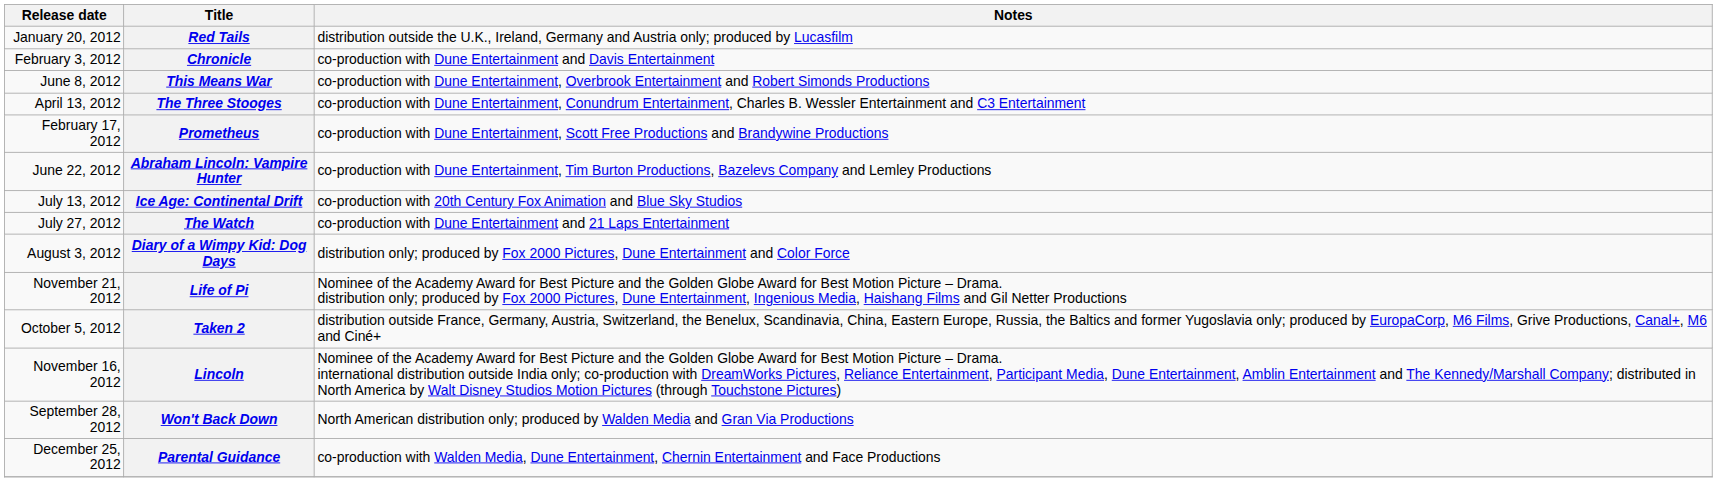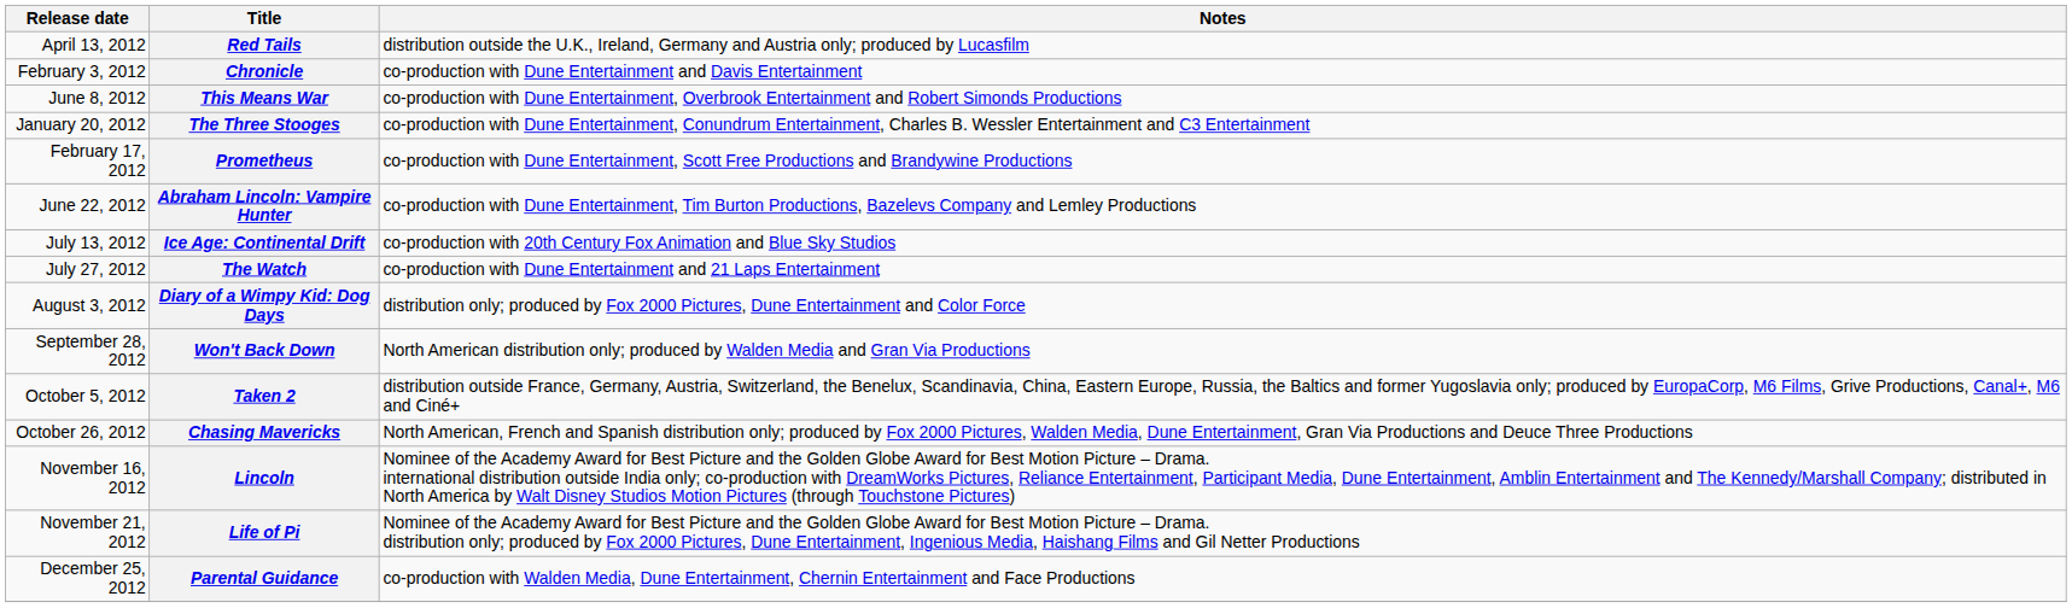 <table class="wikitable plainrowheaders sortable" style="width:99%;">
 <tr>
 <th scope="col" style="width:130px;">Release date</th>
 <th scope="col">Title</th>
 <th scope="col" class="unsortable">Notes</th>
 </tr>
 <tr>
-<td style="text-align:right;">January 20, 2012</td>
+<td style="text-align:right;">April 13, 2012</td>
 <th scope="row"><em><a href='#'>Red Tails</a></em></th>
 <td>distribution outside the U.K., Ireland, Germany and Austria only; produced by <a href='#'>Lucasfilm</a></td>
 </tr>
 <tr>
 <td style="text-align:right;">February 3, 2012</td>
 <th scope="row"><em><a href='#'>Chronicle</a></em></th>
 <td>co-production with <a href='#'>Dune Entertainment</a> and <a href='#'>Davis Entertainment</a></td>
 </tr>
 <tr>
 <td style="text-align:right;">June 8, 2012</td>
 <th scope="row"><em><a href='#'>This Means War</a></em></th>
 <td>co-production with <a href='#'>Dune Entertainment</a>, <a href='#'>Overbrook Entertainment</a> and <a href='#'>Robert Simonds Productions</a></td>
 </tr>
 <tr>
-<td style="text-align:right;">April 13, 2012</td>
+<td style="text-align:right;">January 20, 2012</td>
 <th scope="row"><em><a href='#'>The Three Stooges</a></em></th>
 <td>co-production with <a href='#'>Dune Entertainment</a>, <a href='#'>Conundrum Entertainment</a>, Charles B. Wessler Entertainment and <a href='#'>C3 Entertainment</a></td>
 </tr>
 <tr>
 <td style="text-align:right;">February 17, 2012</td>
 <th scope="row"><em><a href='#'>Prometheus</a></em></th>
 <td>co-production with <a href='#'>Dune Entertainment</a>, <a href='#'>Scott Free Productions</a> and <a href='#'>Brandywine Productions</a></td>
 </tr>
 <tr>
 <td style="text-align:right;">June 22, 2012</td>
 <th scope="row"><em><a href='#'>Abraham Lincoln: Vampire Hunter</a></em></th>
 <td>co-production with <a href='#'>Dune Entertainment</a>, <a href='#'>Tim Burton Productions</a>, <a href='#'>Bazelevs Company</a> and Lemley Productions</td>
 </tr>
 <tr>
 <td style="text-align:right;">July 13, 2012</td>
 <th scope="row"><em><a href='#'>Ice Age: Continental Drift</a></em></th>
 <td>co-production with <a href='#'>20th Century Fox Animation</a> and <a href='#'>Blue Sky Studios</a></td>
 </tr>
 <tr>
 <td style="text-align:right;">July 27, 2012</td>
 <th scope="row"><em><a href='#'>The Watch</a></em></th>
 <td>co-production with <a href='#'>Dune Entertainment</a> and <a href='#'>21 Laps Entertainment</a></td>
 </tr>
 <tr>
 <td style="text-align:right;">August 3, 2012</td>
 <th scope="row"><em><a href='#'>Diary of a Wimpy Kid: Dog Days</a></em></th>
 <td>distribution only; produced by <a href='#'>Fox 2000 Pictures</a>, <a href='#'>Dune Entertainment</a> and <a href='#'>Color Force</a></td>
 </tr>
 <tr>
-<td style="text-align:right;">November 21, 2012</td>
-<th scope="row"><em><a href='#'>Life of Pi</a></em></th>
-<td>Nominee of the Academy Award for Best Picture and the Golden Globe Award for Best Motion Picture – Drama.<br>distribution only; produced by <a href='#'>Fox 2000 Pictures</a>, <a href='#'>Dune Entertainment</a>, <a href='#'>Ingenious Media</a>, <a href='#'>Haishang Films</a> and Gil Netter Productions</td>
+<td style="text-align:right;">September 28, 2012</td>
+<th scope="row"><em><a href='#'>Won't Back Down</a></em></th>
+<td>North American distribution only; produced by <a href='#'>Walden Media</a> and <a href='#'>Gran Via Productions</a></td>
 </tr>
 <tr>
 <td style="text-align:right;">October 5, 2012</td>
 <th scope="row"><em><a href='#'>Taken 2</a></em></th>
 <td>distribution outside France, Germany, Austria, Switzerland, the Benelux, Scandinavia, China, Eastern Europe, Russia, the Baltics and former Yugoslavia only; produced by <a href='#'>EuropaCorp</a>, <a href='#'>M6 Films</a>, Grive Productions, <a href='#'>Canal+</a>, <a href='#'>M6</a> and Ciné+</td>
 </tr>
 <tr>
+<td style="text-align:right;">October 26, 2012</td>
+<th scope="row"><em><a href='#'>Chasing Mavericks</a></em></th>
+<td>North American, French and Spanish distribution only; produced by <a href='#'>Fox 2000 Pictures</a>, <a href='#'>Walden Media</a>, <a href='#'>Dune Entertainment</a>, Gran Via Productions and Deuce Three Productions</td>
+</tr>
+<tr>
 <td style="text-align:right;">November 16, 2012</td>
 <th scope="row"><em><a href='#'>Lincoln</a></em></th>
 <td>Nominee of the Academy Award for Best Picture and the Golden Globe Award for Best Motion Picture – Drama.<br>international distribution outside India only; co-production with <a href='#'>DreamWorks Pictures</a>, <a href='#'>Reliance Entertainment</a>, <a href='#'>Participant Media</a>, <a href='#'>Dune Entertainment</a>, <a href='#'>Amblin Entertainment</a> and <a href='#'>The Kennedy/Marshall Company</a>; distributed in North America by <a href='#'>Walt Disney Studios Motion Pictures</a> (through <a href='#'>Touchstone Pictures</a>)</td>
 </tr>
 <tr>
-<td style="text-align:right;">September 28, 2012</td>
-<th scope="row"><em><a href='#'>Won't Back Down</a></em></th>
-<td>North American distribution only; produced by <a href='#'>Walden Media</a> and <a href='#'>Gran Via Productions</a></td>
+<td style="text-align:right;">November 21, 2012</td>
+<th scope="row"><em><a href='#'>Life of Pi</a></em></th>
+<td>Nominee of the Academy Award for Best Picture and the Golden Globe Award for Best Motion Picture – Drama.<br>distribution only; produced by <a href='#'>Fox 2000 Pictures</a>, <a href='#'>Dune Entertainment</a>, <a href='#'>Ingenious Media</a>, <a href='#'>Haishang Films</a> and Gil Netter Productions</td>
 </tr>
 <tr>
 <td style="text-align:right;">December 25, 2012</td>
 <th scope="row"><em><a href='#'>Parental Guidance</a></em></th>
 <td>co-production with <a href='#'>Walden Media</a>, <a href='#'>Dune Entertainment</a>, <a href='#'>Chernin Entertainment</a> and Face Productions</td>
 </tr>
 <tr>
 </tr>
 </table>
